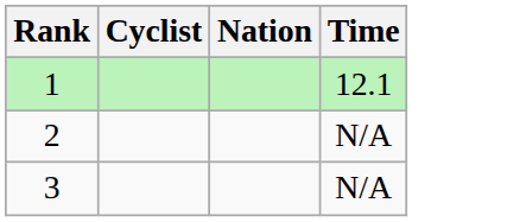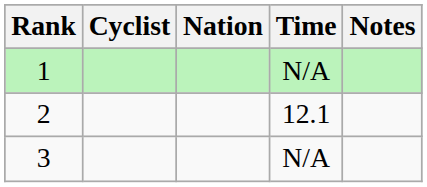 <table class="wikitable sortable" style="text-align:center">
 <tr>
 <th>Rank</th>
 <th>Cyclist</th>
 <th>Nation</th>
 <th>Time</th>
+<th>Notes</th>
 </tr>
 <tr bgcolor=bbf3bb>
 <td>1</td>
 <td align=left></td>
 <td align=left></td>
-<td>12.1</td>
+<td>N/A</td>
+<td></td>
 </tr>
 <tr>
 <td>2</td>
 <td align=left></td>
 <td align=left></td>
-<td>N/A</td>
+<td>12.1</td>
+<td></td>
 </tr>
 <tr>
 <td>3</td>
 <td align=left></td>
 <td align=left></td>
 <td>N/A</td>
+<td></td>
 </tr>
 </table>
